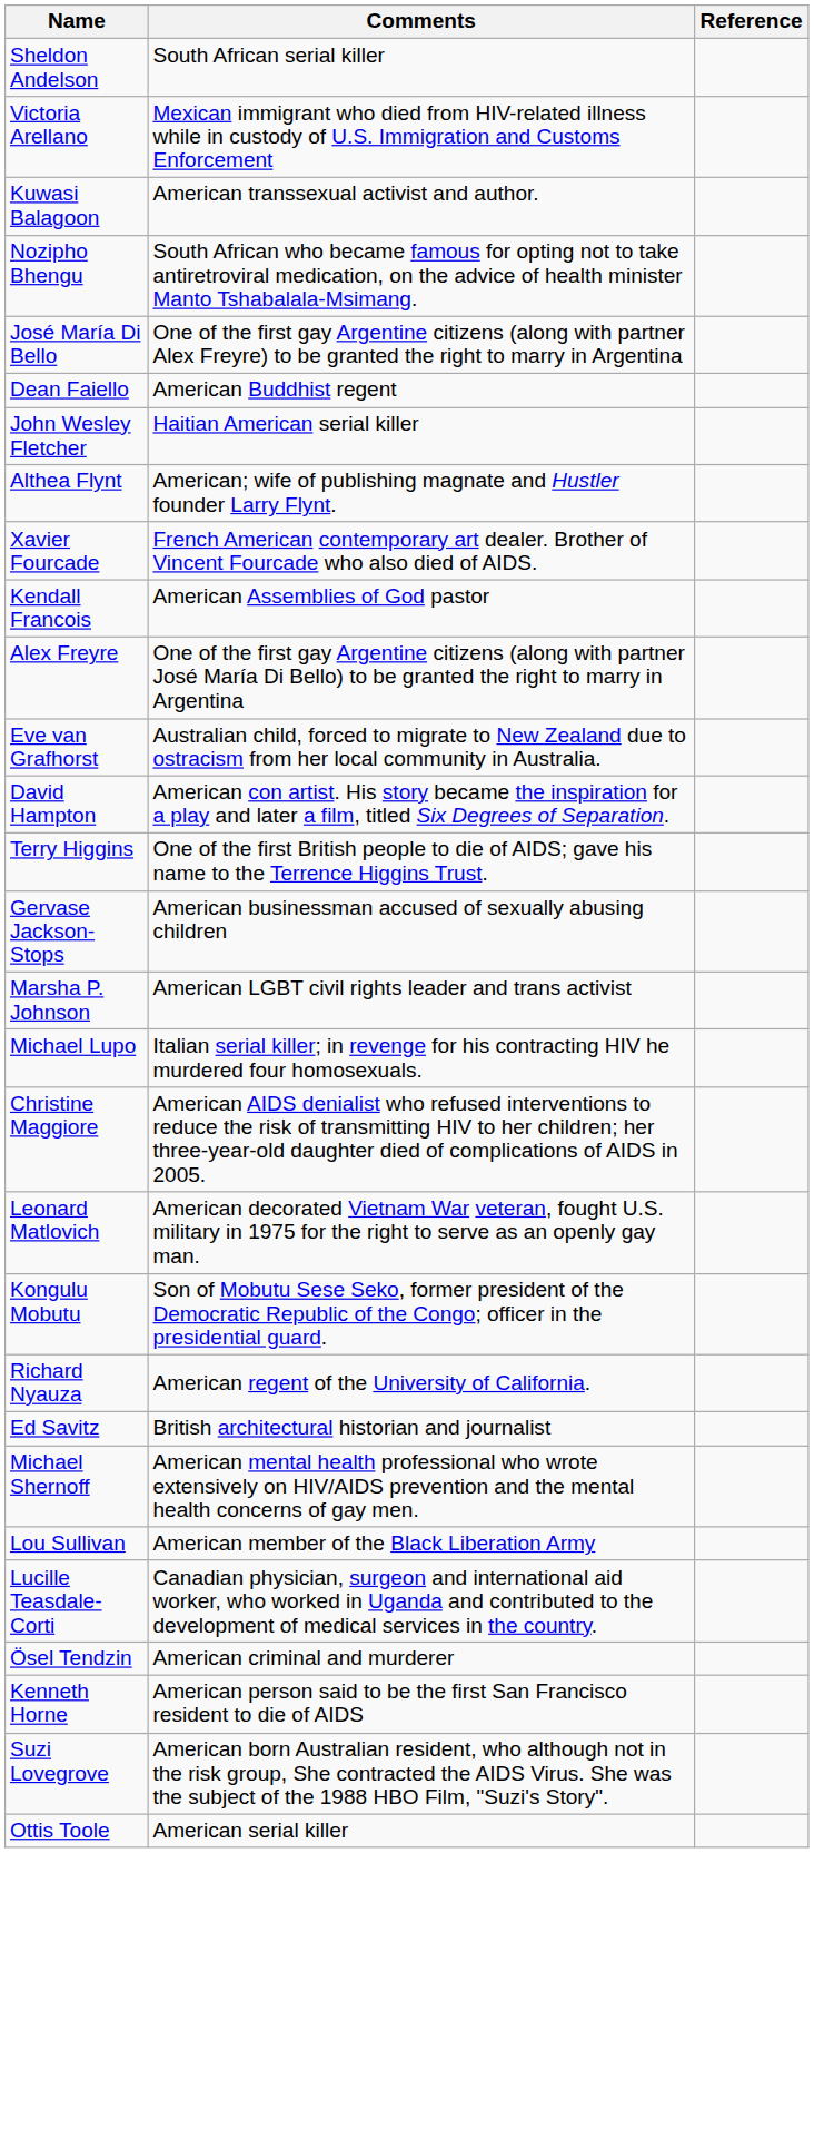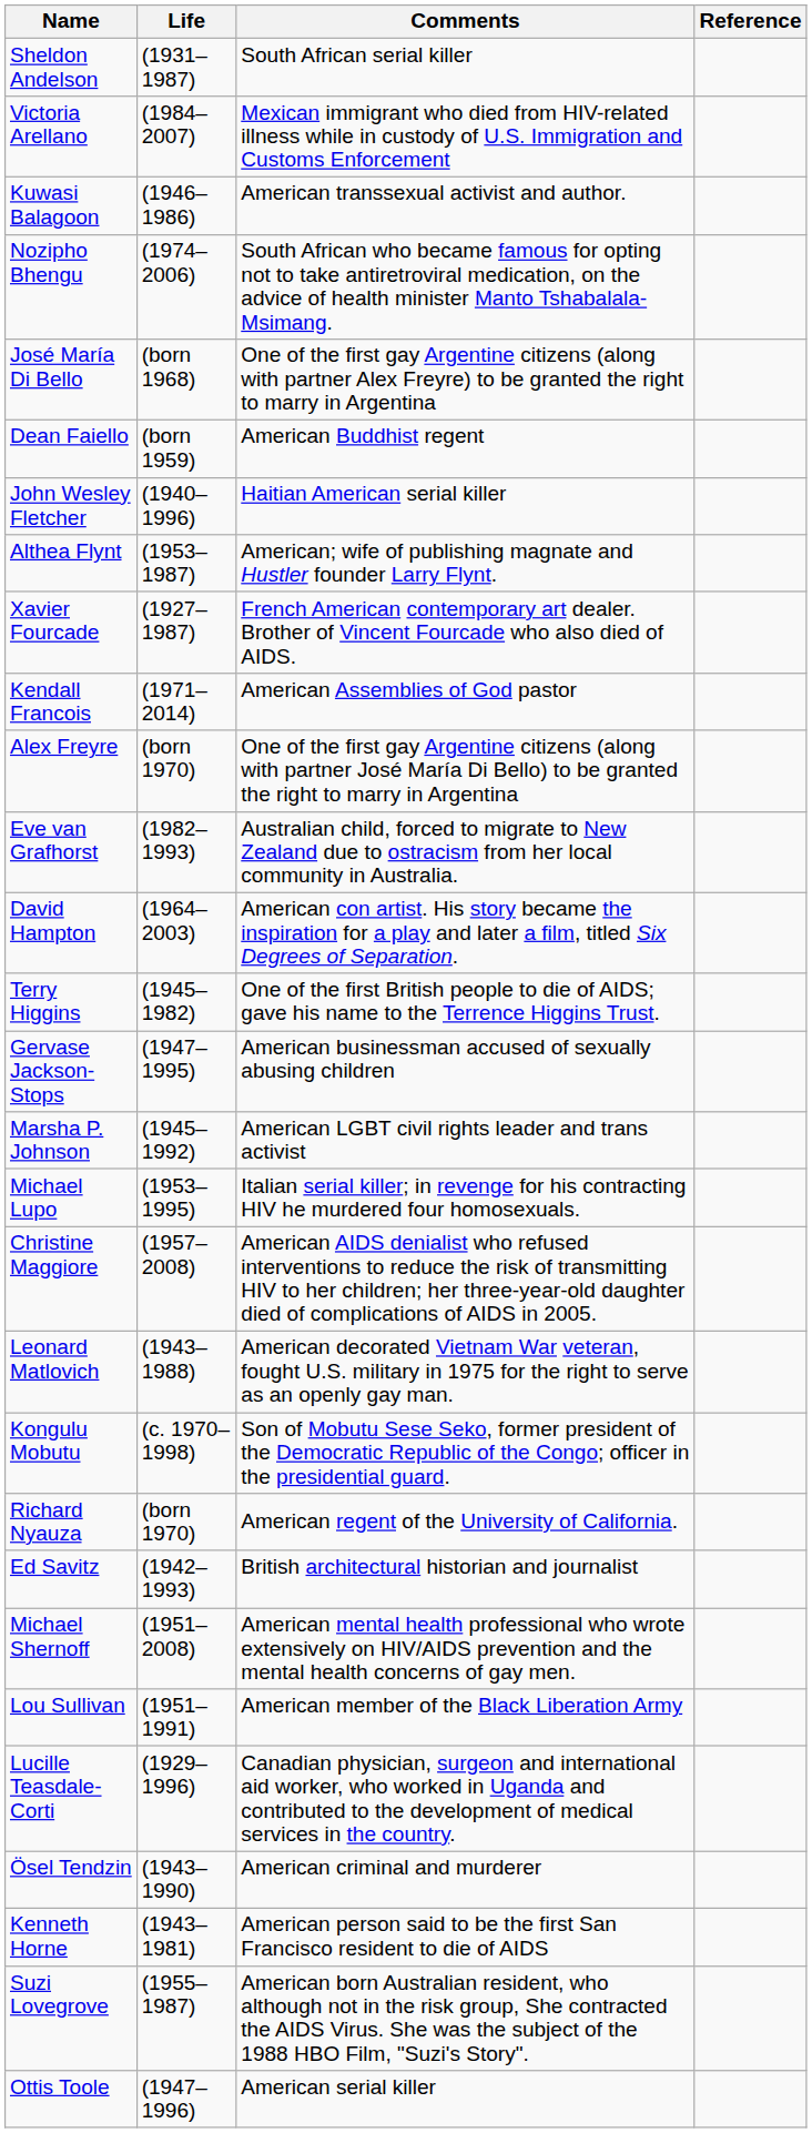 <table class=wikitable>
 <tr>
 <th style="width:17%;">Name</th>
+<th style="width:13%;">Life</th>
 <th style="width:65%;">Comments</th>
 <th style="width:5%;">Reference</th>
 </tr>
 <tr valign="top">
 <td><a href='#'>Sheldon Andelson</a></td>
+<td>(1931–1987)</td>
 <td>South African serial killer</td>
 <td></td>
 </tr>
 <tr valign="top">
 <td><a href='#'>Victoria Arellano</a></td>
+<td>(1984–2007)</td>
 <td><a href='#'>Mexican</a> immigrant who died from HIV-related illness while in custody of <a href='#'>U.S. Immigration and Customs Enforcement</a></td>
 <td></td>
 </tr>
 <tr valign="top">
 <td><a href='#'>Kuwasi Balagoon</a></td>
+<td>(1946–1986)</td>
 <td>American transsexual activist and author.</td>
 <td></td>
 </tr>
 <tr valign="top">
 <td><a href='#'>Nozipho Bhengu</a></td>
+<td>(1974–2006)</td>
 <td>South African who became <a href='#'>famous</a> for opting not to take antiretroviral medication, on the advice of health minister <a href='#'>Manto Tshabalala-Msimang</a>.</td>
 <td></td>
 </tr>
 <tr valign="top">
 <td><a href='#'>José María Di Bello</a></td>
+<td>(born 1968)</td>
 <td>One of the first gay <a href='#'>Argentine</a> citizens (along with partner Alex Freyre) to be granted the right to marry in Argentina</td>
 <td></td>
 </tr>
 <tr valign="top">
 <td><a href='#'>Dean Faiello</a></td>
+<td>(born 1959)</td>
 <td>American <a href='#'>Buddhist</a> regent</td>
 <td></td>
 </tr>
 <tr valign="top">
 <td><a href='#'>John Wesley Fletcher</a></td>
+<td>(1940–1996)</td>
 <td><a href='#'>Haitian American</a> serial killer</td>
 <td></td>
 </tr>
 <tr valign="top">
 <td><a href='#'>Althea Flynt</a></td>
+<td>(1953–1987)</td>
 <td>American; wife of publishing magnate and <em><a href='#'>Hustler</a></em> founder <a href='#'>Larry Flynt</a>.</td>
 <td></td>
 </tr>
 <tr valign="top">
 <td><a href='#'>Xavier Fourcade</a></td>
+<td>(1927–1987)</td>
 <td><a href='#'>French American</a> <a href='#'>contemporary art</a> dealer. Brother of <a href='#'>Vincent Fourcade</a> who also died of AIDS.</td>
 <td></td>
 </tr>
 <tr valign="top">
 <td><a href='#'>Kendall Francois</a></td>
+<td>(1971–2014)</td>
 <td>American <a href='#'>Assemblies of God</a> pastor</td>
 <td></td>
 </tr>
 <tr valign="top">
 <td><a href='#'>Alex Freyre</a></td>
+<td>(born 1970)</td>
 <td>One of the first gay <a href='#'>Argentine</a> citizens (along with partner José María Di Bello) to be granted the right to marry in Argentina</td>
 <td></td>
 </tr>
 <tr valign="top">
 <td><a href='#'>Eve van Grafhorst</a></td>
+<td>(1982–1993)</td>
 <td>Australian child, forced to migrate to <a href='#'>New Zealand</a> due to <a href='#'>ostracism</a> from her local community in Australia.</td>
 <td></td>
 </tr>
 <tr valign="top">
 <td><a href='#'>David Hampton</a></td>
+<td>(1964–2003)</td>
 <td>American <a href='#'>con artist</a>. His <a href='#'>story</a> became <a href='#'>the inspiration</a> for <a href='#'>a play</a> and later <a href='#'>a film</a>, titled <em><a href='#'>Six Degrees of Separation</a></em>.</td>
 <td></td>
 </tr>
 <tr valign="top">
 <td><a href='#'>Terry Higgins</a></td>
+<td>(1945–1982)</td>
 <td>One of the first British people to die of AIDS; gave his name to the <a href='#'>Terrence Higgins Trust</a>.</td>
 <td></td>
 </tr>
 <tr valign="top">
 <td><a href='#'>Gervase Jackson-Stops</a></td>
+<td>(1947–1995)</td>
 <td>American businessman accused of sexually abusing children</td>
 <td></td>
 </tr>
 <tr valign="top">
 <td><a href='#'>Marsha P. Johnson</a></td>
+<td>(1945–1992)</td>
 <td>American LGBT civil rights leader and trans activist</td>
 <td></td>
 </tr>
 <tr valign="top">
 <td><a href='#'>Michael Lupo</a></td>
+<td>(1953–1995)</td>
 <td>Italian <a href='#'>serial killer</a>; in <a href='#'>revenge</a> for his contracting HIV he murdered four homosexuals.</td>
 <td></td>
 </tr>
 <tr valign="top">
 <td><a href='#'>Christine Maggiore</a></td>
+<td>(1957–2008)</td>
 <td>American <a href='#'>AIDS denialist</a> who refused interventions to reduce the risk of transmitting HIV to her children; her three-year-old daughter died of complications of AIDS in 2005.</td>
 <td></td>
 </tr>
 <tr valign="top">
 <td><a href='#'>Leonard Matlovich</a></td>
+<td>(1943–1988)</td>
 <td>American decorated <a href='#'>Vietnam War</a> <a href='#'>veteran</a>, fought U.S. military in 1975 for the right to serve as an openly gay man.</td>
 <td></td>
 </tr>
 <tr valign="top">
 <td><a href='#'>Kongulu Mobutu</a></td>
+<td>(c. 1970–1998)</td>
 <td>Son of <a href='#'>Mobutu Sese Seko</a>, former president of the <a href='#'>Democratic Republic of the Congo</a>; officer in the <a href='#'>presidential guard</a>.</td>
 <td></td>
 </tr>
 <tr>
 <td><a href='#'>Richard Nyauza</a></td>
+<td>(born 1970)</td>
 <td>American <a href='#'>regent</a> of the <a href='#'>University of California</a>.</td>
 <td></td>
 </tr>
 <tr valign="top">
 <td><a href='#'>Ed Savitz</a></td>
+<td>(1942–1993)</td>
 <td>British <a href='#'>architectural</a> historian and journalist</td>
 <td></td>
 </tr>
 <tr valign="top">
 <td><a href='#'>Michael Shernoff</a></td>
+<td>(1951–2008)</td>
 <td>American <a href='#'>mental health</a> professional who wrote extensively on HIV/AIDS prevention and the mental health concerns of gay men.</td>
 <td></td>
 </tr>
 <tr valign="top">
 <td><a href='#'>Lou Sullivan</a></td>
+<td>(1951–1991)</td>
 <td>American member of the <a href='#'>Black Liberation Army</a></td>
 <td></td>
 </tr>
 <tr valign="top">
 <td><a href='#'>Lucille Teasdale-Corti</a></td>
+<td>(1929–1996)</td>
 <td>Canadian physician, <a href='#'>surgeon</a> and international aid worker, who worked in <a href='#'>Uganda</a> and contributed to the development of medical services in <a href='#'>the country</a>.</td>
 <td></td>
 </tr>
 <tr valign="top">
 <td><a href='#'>Ösel Tendzin</a></td>
+<td>(1943–1990)</td>
 <td>American criminal and murderer</td>
 <td></td>
 </tr>
 <tr valign="top">
 <td><a href='#'>Kenneth Horne</a></td>
+<td>(1943–1981)</td>
 <td>American person said to be the first San Francisco resident to die of AIDS</td>
 <td></td>
 </tr>
 <tr valign="top">
 <td><a href='#'>Suzi Lovegrove</a></td>
+<td>(1955–1987)</td>
 <td>American born Australian resident, who although not in the risk group, She contracted the AIDS Virus. She was the subject of the 1988 HBO Film, "Suzi's Story".</td>
 <td></td>
 </tr>
 <tr valign="top">
 <td><a href='#'>Ottis Toole</a></td>
+<td>(1947–1996)</td>
 <td>American serial killer</td>
 <td></td>
 </tr>
 </table>
